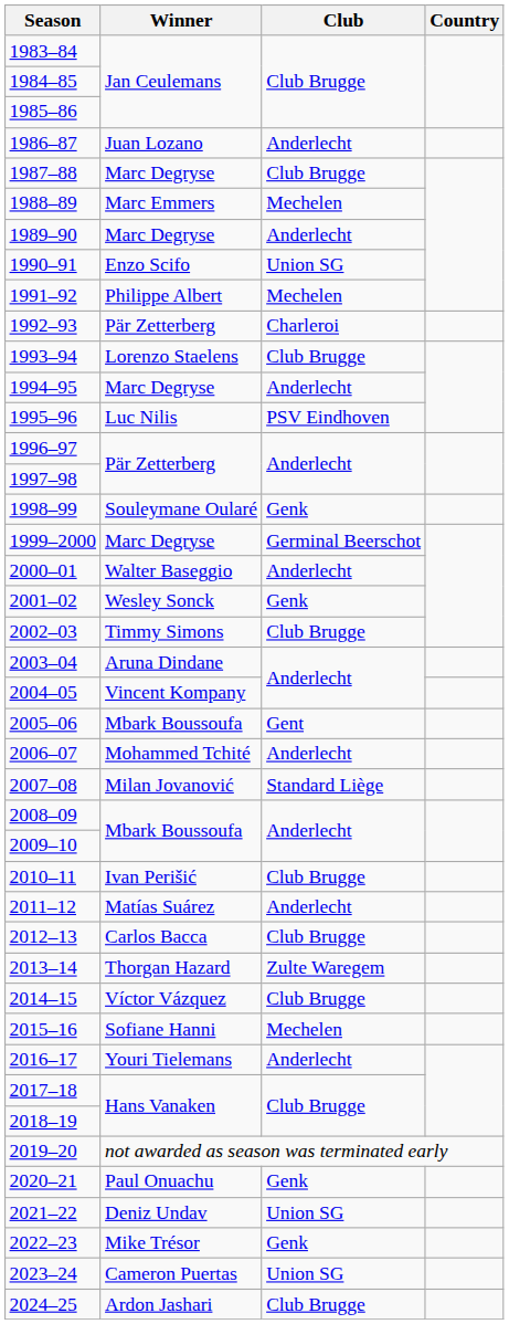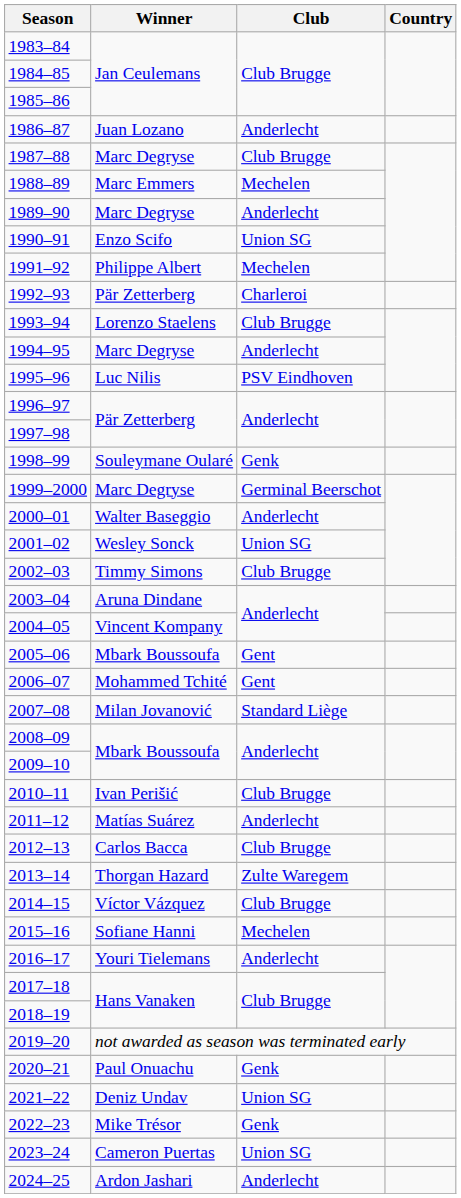 <table class=wikitable>
 <tr>
 <th>Season</th>
 <th>Winner</th>
 <th>Club</th>
 <th>Country</th>
 </tr>
 <tr>
 <td><a href='#'>1983–84</a></td>
 <td rowspan="3"><a href='#'>Jan Ceulemans</a></td>
 <td rowspan="3"><a href='#'>Club Brugge</a></td>
 <td rowspan="3"></td>
 </tr>
 <tr>
 <td><a href='#'>1984–85</a></td>
 </tr>
 <tr>
 <td><a href='#'>1985–86</a></td>
 </tr>
 <tr>
 <td><a href='#'>1986–87</a></td>
 <td><a href='#'>Juan Lozano</a></td>
 <td><a href='#'>Anderlecht</a></td>
 <td></td>
 </tr>
 <tr>
 <td><a href='#'>1987–88</a></td>
 <td><a href='#'>Marc Degryse</a></td>
 <td><a href='#'>Club Brugge</a></td>
 <td rowspan="5"></td>
 </tr>
 <tr>
 <td><a href='#'>1988–89</a></td>
 <td><a href='#'>Marc Emmers</a></td>
 <td><a href='#'>Mechelen</a></td>
 </tr>
 <tr>
 <td><a href='#'>1989–90</a></td>
 <td><a href='#'>Marc Degryse</a></td>
 <td><a href='#'>Anderlecht</a></td>
 </tr>
 <tr>
 <td><a href='#'>1990–91</a></td>
 <td><a href='#'>Enzo Scifo</a></td>
 <td><a href='#'>Union SG</a></td>
 </tr>
 <tr>
 <td><a href='#'>1991–92</a></td>
 <td><a href='#'>Philippe Albert</a></td>
 <td><a href='#'>Mechelen</a></td>
 </tr>
 <tr>
 <td><a href='#'>1992–93</a></td>
 <td><a href='#'>Pär Zetterberg</a></td>
 <td><a href='#'>Charleroi</a></td>
 <td></td>
 </tr>
 <tr>
 <td><a href='#'>1993–94</a></td>
 <td><a href='#'>Lorenzo Staelens</a></td>
 <td><a href='#'>Club Brugge</a></td>
 <td rowspan="3"></td>
 </tr>
 <tr>
 <td><a href='#'>1994–95</a></td>
 <td><a href='#'>Marc Degryse</a></td>
 <td><a href='#'>Anderlecht</a></td>
 </tr>
 <tr>
 <td><a href='#'>1995–96</a></td>
 <td><a href='#'>Luc Nilis</a></td>
 <td><a href='#'>PSV Eindhoven</a></td>
 </tr>
 <tr>
 <td><a href='#'>1996–97</a></td>
 <td rowspan="2"><a href='#'>Pär Zetterberg</a></td>
 <td rowspan="2"><a href='#'>Anderlecht</a></td>
 <td rowspan="2"></td>
 </tr>
 <tr>
 <td><a href='#'>1997–98</a></td>
 </tr>
 <tr>
 <td><a href='#'>1998–99</a></td>
 <td><a href='#'>Souleymane Oularé</a></td>
 <td><a href='#'>Genk</a></td>
 <td></td>
 </tr>
 <tr>
 <td><a href='#'>1999–2000</a></td>
 <td><a href='#'>Marc Degryse</a></td>
 <td><a href='#'>Germinal Beerschot</a></td>
 <td rowspan="4"></td>
 </tr>
 <tr>
 <td><a href='#'>2000–01</a></td>
 <td><a href='#'>Walter Baseggio</a></td>
 <td><a href='#'>Anderlecht</a></td>
 </tr>
 <tr>
 <td><a href='#'>2001–02</a></td>
 <td><a href='#'>Wesley Sonck</a></td>
-<td><a href='#'>Genk</a></td>
+<td><a href='#'>Union SG</a></td>
 </tr>
 <tr>
 <td><a href='#'>2002–03</a></td>
 <td><a href='#'>Timmy Simons</a></td>
 <td><a href='#'>Club Brugge</a></td>
 </tr>
 <tr>
 <td><a href='#'>2003–04</a></td>
 <td><a href='#'>Aruna Dindane</a></td>
 <td rowspan="2"><a href='#'>Anderlecht</a></td>
 <td></td>
 </tr>
 <tr>
 <td><a href='#'>2004–05</a></td>
 <td><a href='#'>Vincent Kompany</a></td>
 <td></td>
 </tr>
 <tr>
 <td><a href='#'>2005–06</a></td>
 <td><a href='#'>Mbark Boussoufa</a></td>
 <td><a href='#'>Gent</a></td>
 <td></td>
 </tr>
 <tr>
 <td><a href='#'>2006–07</a></td>
 <td><a href='#'>Mohammed Tchité</a></td>
-<td><a href='#'>Anderlecht</a></td>
+<td><a href='#'>Gent</a></td>
 <td></td>
 </tr>
 <tr>
 <td><a href='#'>2007–08</a></td>
 <td><a href='#'>Milan Jovanović</a></td>
 <td><a href='#'>Standard Liège</a></td>
 <td></td>
 </tr>
 <tr>
 <td><a href='#'>2008–09</a></td>
 <td rowspan="2"><a href='#'>Mbark Boussoufa</a></td>
 <td rowspan="2"><a href='#'>Anderlecht</a></td>
 <td rowspan="2"></td>
 </tr>
 <tr>
 <td><a href='#'>2009–10</a></td>
 </tr>
 <tr>
 <td><a href='#'>2010–11</a></td>
 <td><a href='#'>Ivan Perišić</a></td>
 <td><a href='#'>Club Brugge</a></td>
 <td></td>
 </tr>
 <tr>
 <td><a href='#'>2011–12</a></td>
 <td><a href='#'>Matías Suárez</a></td>
 <td><a href='#'>Anderlecht</a></td>
 <td></td>
 </tr>
 <tr>
 <td><a href='#'>2012–13</a></td>
 <td><a href='#'>Carlos Bacca</a></td>
 <td><a href='#'>Club Brugge</a></td>
 <td></td>
 </tr>
 <tr>
 <td><a href='#'>2013–14</a></td>
 <td><a href='#'>Thorgan Hazard</a></td>
 <td><a href='#'>Zulte Waregem</a></td>
 <td></td>
 </tr>
 <tr>
 <td><a href='#'>2014–15</a></td>
 <td><a href='#'>Víctor Vázquez</a></td>
 <td><a href='#'>Club Brugge</a></td>
 <td></td>
 </tr>
 <tr>
 <td><a href='#'>2015–16</a></td>
 <td><a href='#'>Sofiane Hanni</a></td>
 <td><a href='#'>Mechelen</a></td>
 <td></td>
 </tr>
 <tr>
 <td><a href='#'>2016–17</a></td>
 <td><a href='#'>Youri Tielemans</a></td>
 <td><a href='#'>Anderlecht</a></td>
 <td rowspan="3"></td>
 </tr>
 <tr>
 <td><a href='#'>2017–18</a></td>
 <td rowspan="2"><a href='#'>Hans Vanaken</a></td>
 <td rowspan="2"><a href='#'>Club Brugge</a></td>
 </tr>
 <tr>
 <td><a href='#'>2018–19</a></td>
 </tr>
 <tr>
 <td><a href='#'>2019–20</a></td>
 <td colspan=3><em>not awarded as season was terminated early</em></td>
 </tr>
 <tr>
 <td><a href='#'>2020–21</a></td>
 <td><a href='#'>Paul Onuachu</a></td>
 <td><a href='#'>Genk</a></td>
 <td></td>
 </tr>
 <tr>
 <td><a href='#'>2021–22</a></td>
 <td><a href='#'>Deniz Undav</a></td>
 <td><a href='#'>Union SG</a></td>
 <td></td>
 </tr>
 <tr>
 <td><a href='#'>2022–23</a></td>
 <td><a href='#'>Mike Trésor</a></td>
 <td><a href='#'>Genk</a></td>
 <td></td>
 </tr>
 <tr>
 <td><a href='#'>2023–24</a></td>
 <td><a href='#'>Cameron Puertas</a></td>
 <td><a href='#'>Union SG</a></td>
 <td></td>
 </tr>
 <tr>
 <td><a href='#'>2024–25</a></td>
 <td><a href='#'>Ardon Jashari</a></td>
-<td><a href='#'>Club Brugge</a></td>
+<td><a href='#'>Anderlecht</a></td>
 <td></td>
 </tr>
 </table>
